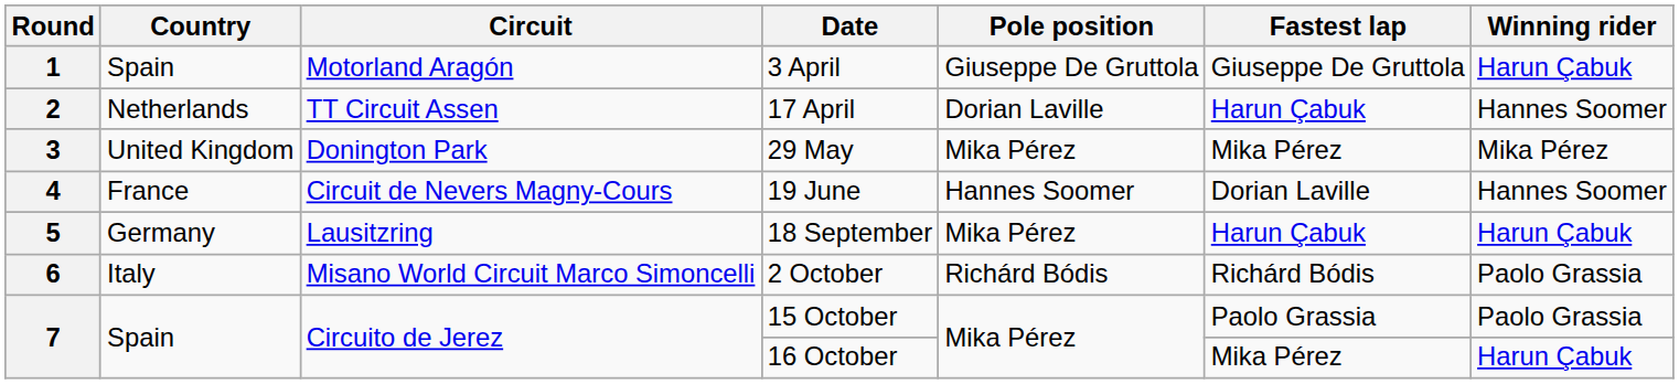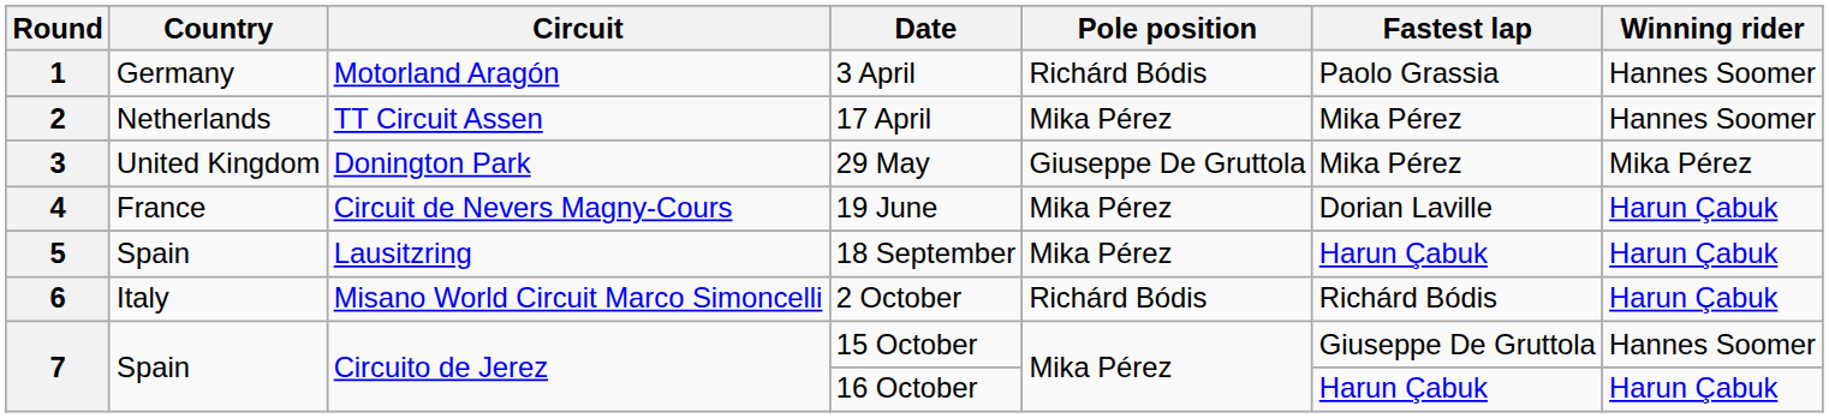 <table class="wikitable" style="font-size: 85%">
 <tr>
 <th>Round</th>
 <th>Country</th>
 <th>Circuit</th>
 <th>Date</th>
 <th>Pole position</th>
 <th>Fastest lap</th>
 <th>Winning rider</th>
 </tr>
 <tr>
 <th>1</th>
-<td> Spain</td>
+<td> Germany</td>
 <td><a href='#'>Motorland Aragón</a></td>
 <td>3 April</td>
-<td> Giuseppe De Gruttola</td>
-<td> Giuseppe De Gruttola</td>
-<td> <a href='#'>Harun Çabuk</a></td>
+<td> Richárd Bódis</td>
+<td> Paolo Grassia</td>
+<td> Hannes Soomer</td>
 </tr>
 <tr>
 <th>2</th>
 <td> Netherlands</td>
 <td><a href='#'>TT Circuit Assen</a></td>
 <td>17 April</td>
-<td> Dorian Laville</td>
-<td><a href='#'>Harun Çabuk</a></td>
+<td> Mika Pérez</td>
+<td> Mika Pérez</td>
 <td> Hannes Soomer</td>
 </tr>
 <tr>
 <th>3</th>
 <td> United Kingdom</td>
 <td><a href='#'>Donington Park</a></td>
 <td>29 May</td>
-<td> Mika Pérez</td>
+<td> Giuseppe De Gruttola</td>
 <td> Mika Pérez</td>
 <td> Mika Pérez</td>
 </tr>
 <tr>
 <th>4</th>
 <td> France</td>
 <td><a href='#'>Circuit de Nevers Magny-Cours</a></td>
 <td>19 June</td>
-<td> Hannes Soomer</td>
+<td> Mika Pérez</td>
 <td> Dorian Laville</td>
-<td> Hannes Soomer</td>
+<td> <a href='#'>Harun Çabuk</a></td>
 </tr>
 <tr>
 <th>5</th>
-<td> Germany</td>
+<td> Spain</td>
 <td><a href='#'>Lausitzring</a></td>
 <td>18 September</td>
 <td> Mika Pérez</td>
 <td> <a href='#'>Harun Çabuk</a></td>
 <td> <a href='#'>Harun Çabuk</a></td>
 </tr>
 <tr>
 <th>6</th>
 <td> Italy</td>
 <td><a href='#'>Misano World Circuit Marco Simoncelli</a></td>
 <td>2 October</td>
 <td> Richárd Bódis</td>
 <td> Richárd Bódis</td>
-<td> Paolo Grassia</td>
+<td> <a href='#'>Harun Çabuk</a></td>
 </tr>
 <tr>
 <th rowspan=2>7</th>
 <td rowspan=2> Spain</td>
 <td rowspan=2><a href='#'>Circuito de Jerez</a></td>
 <td>15 October</td>
 <td rowspan=2> Mika Pérez</td>
-<td> Paolo Grassia</td>
-<td> Paolo Grassia</td>
+<td> Giuseppe De Gruttola</td>
+<td> Hannes Soomer</td>
 </tr>
 <tr>
 <td>16 October</td>
-<td> Mika Pérez</td>
+<td><a href='#'>Harun Çabuk</a></td>
 <td> <a href='#'>Harun Çabuk</a></td>
 </tr>
 </table>
